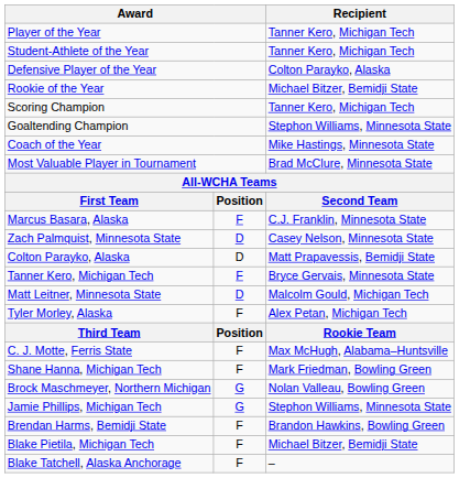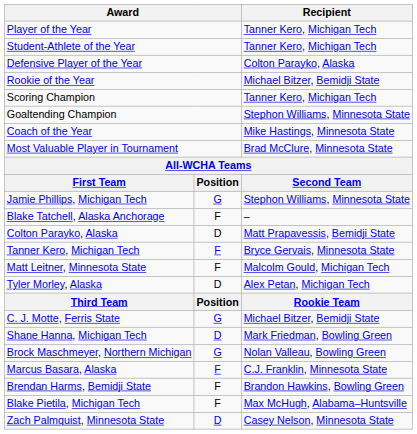 <table class="wikitable">
 <tr>
 <th colspan=2>Award</th>
 <th>Recipient</th>
 </tr>
 <tr>
 <td colspan=2><a href='#'>Player of the Year</a></td>
 <td><a href='#'>Tanner Kero</a>, <a href='#'>Michigan Tech</a></td>
 </tr>
 <tr>
 <td colspan=2><a href='#'>Student-Athlete of the Year</a></td>
 <td><a href='#'>Tanner Kero</a>, <a href='#'>Michigan Tech</a></td>
 </tr>
 <tr>
 <td colspan=2><a href='#'>Defensive Player of the Year</a></td>
 <td><a href='#'>Colton Parayko</a>, <a href='#'>Alaska</a></td>
 </tr>
 <tr>
 <td colspan=2><a href='#'>Rookie of the Year</a></td>
 <td><a href='#'>Michael Bitzer</a>, <a href='#'>Bemidji State</a></td>
 </tr>
 <tr>
 <td colspan=2>Scoring Champion</td>
 <td><a href='#'>Tanner Kero</a>, <a href='#'>Michigan Tech</a></td>
 </tr>
 <tr>
 <td colspan=2>Goaltending Champion</td>
 <td><a href='#'>Stephon Williams</a>, <a href='#'>Minnesota State</a></td>
 </tr>
 <tr>
 <td colspan=2><a href='#'>Coach of the Year</a></td>
 <td><a href='#'>Mike Hastings</a>, <a href='#'>Minnesota State</a></td>
 </tr>
 <tr>
 <td colspan=2><a href='#'>Most Valuable Player in Tournament</a></td>
 <td><a href='#'>Brad McClure</a>, <a href='#'>Minnesota State</a></td>
 </tr>
 <tr>
 <th colspan=3><a href='#'>All-WCHA Teams</a></th>
 </tr>
 <tr>
 <th><a href='#'>First Team</a></th>
 <th>Position</th>
 <th><a href='#'>Second Team</a></th>
 </tr>
 <tr>
-<td><a href='#'>Marcus Basara</a>, <a href='#'>Alaska</a></td>
-<td align=center><a href='#'>F</a></td>
-<td><a href='#'>C.J. Franklin</a>, <a href='#'>Minnesota State</a></td>
+<td><a href='#'>Jamie Phillips</a>, <a href='#'>Michigan Tech</a></td>
+<td align=center><a href='#'>G</a></td>
+<td><a href='#'>Stephon Williams</a>, <a href='#'>Minnesota State</a></td>
 </tr>
 <tr>
-<td><a href='#'>Zach Palmquist</a>, <a href='#'>Minnesota State</a></td>
-<td align=center><a href='#'>D</a></td>
-<td><a href='#'>Casey Nelson</a>, <a href='#'>Minnesota State</a></td>
+<td><a href='#'>Blake Tatchell</a>, <a href='#'>Alaska Anchorage</a></td>
+<td align=center>F</td>
+<td>–</td>
 </tr>
 <tr>
 <td><a href='#'>Colton Parayko</a>, <a href='#'>Alaska</a></td>
 <td align=center>D</td>
 <td><a href='#'>Matt Prapavessis</a>, <a href='#'>Bemidji State</a></td>
 </tr>
 <tr>
 <td><a href='#'>Tanner Kero</a>, <a href='#'>Michigan Tech</a></td>
 <td align=center><a href='#'>F</a></td>
 <td><a href='#'>Bryce Gervais</a>, <a href='#'>Minnesota State</a></td>
 </tr>
 <tr>
 <td><a href='#'>Matt Leitner</a>, <a href='#'>Minnesota State</a></td>
-<td align=center><a href='#'>D</a></td>
+<td align=center>F</td>
 <td><a href='#'>Malcolm Gould</a>, <a href='#'>Michigan Tech</a></td>
 </tr>
 <tr>
 <td><a href='#'>Tyler Morley</a>, <a href='#'>Alaska</a></td>
-<td align=center>F</td>
+<td align=center>D</td>
 <td><a href='#'>Alex Petan</a>, <a href='#'>Michigan Tech</a></td>
 </tr>
 <tr>
 <th><a href='#'>Third Team</a></th>
 <th>Position</th>
 <th><a href='#'>Rookie Team</a></th>
 </tr>
 <tr>
 <td><a href='#'>C. J. Motte</a>, <a href='#'>Ferris State</a></td>
-<td align=center>F</td>
-<td><a href='#'>Max McHugh</a>, <a href='#'>Alabama–Huntsville</a></td>
+<td align=center><a href='#'>G</a></td>
+<td><a href='#'>Michael Bitzer</a>, <a href='#'>Bemidji State</a></td>
 </tr>
 <tr>
 <td><a href='#'>Shane Hanna</a>, <a href='#'>Michigan Tech</a></td>
-<td align=center>F</td>
+<td align=center><a href='#'>D</a></td>
 <td><a href='#'>Mark Friedman</a>, <a href='#'>Bowling Green</a></td>
 </tr>
 <tr>
 <td><a href='#'>Brock Maschmeyer</a>, <a href='#'>Northern Michigan</a></td>
 <td align=center><a href='#'>G</a></td>
 <td><a href='#'>Nolan Valleau</a>, <a href='#'>Bowling Green</a></td>
 </tr>
 <tr>
-<td><a href='#'>Jamie Phillips</a>, <a href='#'>Michigan Tech</a></td>
-<td align=center><a href='#'>G</a></td>
-<td><a href='#'>Stephon Williams</a>, <a href='#'>Minnesota State</a></td>
+<td><a href='#'>Marcus Basara</a>, <a href='#'>Alaska</a></td>
+<td align=center><a href='#'>F</a></td>
+<td><a href='#'>C.J. Franklin</a>, <a href='#'>Minnesota State</a></td>
 </tr>
 <tr>
 <td><a href='#'>Brendan Harms</a>, <a href='#'>Bemidji State</a></td>
 <td align=center>F</td>
 <td><a href='#'>Brandon Hawkins</a>, <a href='#'>Bowling Green</a></td>
 </tr>
 <tr>
 <td><a href='#'>Blake Pietila</a>, <a href='#'>Michigan Tech</a></td>
 <td align=center>F</td>
-<td><a href='#'>Michael Bitzer</a>, <a href='#'>Bemidji State</a></td>
+<td><a href='#'>Max McHugh</a>, <a href='#'>Alabama–Huntsville</a></td>
 </tr>
 <tr>
-<td><a href='#'>Blake Tatchell</a>, <a href='#'>Alaska Anchorage</a></td>
-<td align=center>F</td>
-<td>–</td>
+<td><a href='#'>Zach Palmquist</a>, <a href='#'>Minnesota State</a></td>
+<td align=center><a href='#'>D</a></td>
+<td><a href='#'>Casey Nelson</a>, <a href='#'>Minnesota State</a></td>
 </tr>
 </table>
